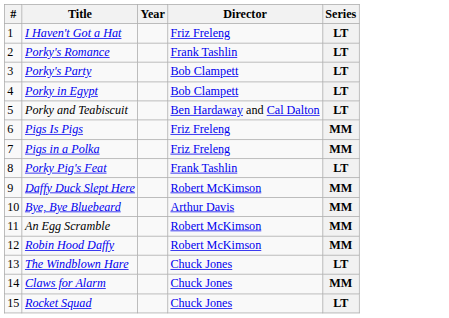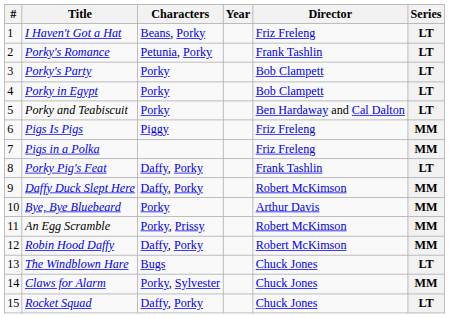 <table class="wikitable sortable">
 <tr>
 <th>#</th>
 <th>Title</th>
+<th>Characters</th>
 <th>Year</th>
 <th>Director</th>
 <th>Series</th>
 </tr>
 <tr>
 <td>1</td>
 <td><em><a href='#'>I Haven't Got a Hat</a></em></td>
+<td><a href='#'>Beans</a>, <a href='#'>Porky</a></td>
 <td></td>
 <td><a href='#'>Friz Freleng</a></td>
 <th>LT</th>
 </tr>
 <tr>
 <td>2</td>
 <td><em><a href='#'>Porky's Romance</a></em></td>
+<td><a href='#'>Petunia</a>, <a href='#'>Porky</a></td>
 <td></td>
 <td><a href='#'>Frank Tashlin</a></td>
 <th>LT</th>
 </tr>
 <tr>
 <td>3</td>
 <td><em><a href='#'>Porky's Party</a></em></td>
+<td><a href='#'>Porky</a></td>
 <td></td>
 <td><a href='#'>Bob Clampett</a></td>
 <th>LT</th>
 </tr>
 <tr>
 <td>4</td>
 <td><em><a href='#'>Porky in Egypt</a></em></td>
+<td><a href='#'>Porky</a></td>
 <td></td>
 <td><a href='#'>Bob Clampett</a></td>
 <th>LT</th>
 </tr>
 <tr>
 <td>5</td>
 <td><em>Porky and Teabiscuit</em></td>
+<td><a href='#'>Porky</a></td>
 <td></td>
 <td><a href='#'>Ben Hardaway</a> and <a href='#'>Cal Dalton</a></td>
 <th>LT</th>
 </tr>
 <tr>
 <td>6</td>
 <td><em><a href='#'>Pigs Is Pigs</a></em></td>
+<td><a href='#'>Piggy</a></td>
 <td></td>
 <td><a href='#'>Friz Freleng</a></td>
 <th>MM</th>
 </tr>
 <tr>
 <td>7</td>
 <td><em><a href='#'>Pigs in a Polka</a></em></td>
 <td></td>
+<td></td>
 <td><a href='#'>Friz Freleng</a></td>
 <th>MM</th>
 </tr>
 <tr>
 <td>8</td>
 <td><em><a href='#'>Porky Pig's Feat</a></em></td>
+<td><a href='#'>Daffy</a>, <a href='#'>Porky</a></td>
 <td></td>
 <td><a href='#'>Frank Tashlin</a></td>
 <th>LT</th>
 </tr>
 <tr>
 <td>9</td>
 <td><em><a href='#'>Daffy Duck Slept Here</a></em></td>
+<td><a href='#'>Daffy</a>, <a href='#'>Porky</a></td>
 <td></td>
 <td><a href='#'>Robert McKimson</a></td>
 <th>MM</th>
 </tr>
 <tr>
 <td>10</td>
 <td><em><a href='#'>Bye, Bye Bluebeard</a></em></td>
+<td><a href='#'>Porky</a></td>
 <td></td>
 <td><a href='#'>Arthur Davis</a></td>
 <th>MM</th>
 </tr>
 <tr>
 <td>11</td>
 <td><em>An Egg Scramble</em></td>
+<td><a href='#'>Porky</a>, <a href='#'>Prissy</a></td>
 <td></td>
 <td><a href='#'>Robert McKimson</a></td>
 <th>MM</th>
 </tr>
 <tr>
 <td>12</td>
 <td><em><a href='#'>Robin Hood Daffy</a></em></td>
+<td><a href='#'>Daffy</a>, <a href='#'>Porky</a></td>
 <td></td>
 <td><a href='#'>Robert McKimson</a></td>
 <th>MM</th>
 </tr>
 <tr>
 <td>13</td>
 <td><em><a href='#'>The Windblown Hare</a></em></td>
+<td><a href='#'>Bugs</a></td>
 <td></td>
 <td><a href='#'>Chuck Jones</a></td>
 <th>LT</th>
 </tr>
 <tr>
 <td>14</td>
 <td><em><a href='#'>Claws for Alarm</a></em></td>
+<td><a href='#'>Porky</a>, <a href='#'>Sylvester</a></td>
 <td></td>
 <td><a href='#'>Chuck Jones</a></td>
 <th>MM</th>
 </tr>
 <tr>
 <td>15</td>
 <td><em><a href='#'>Rocket Squad</a></em></td>
+<td><a href='#'>Daffy</a>, <a href='#'>Porky</a></td>
 <td></td>
 <td><a href='#'>Chuck Jones</a></td>
 <th>LT</th>
 </tr>
 </table>
